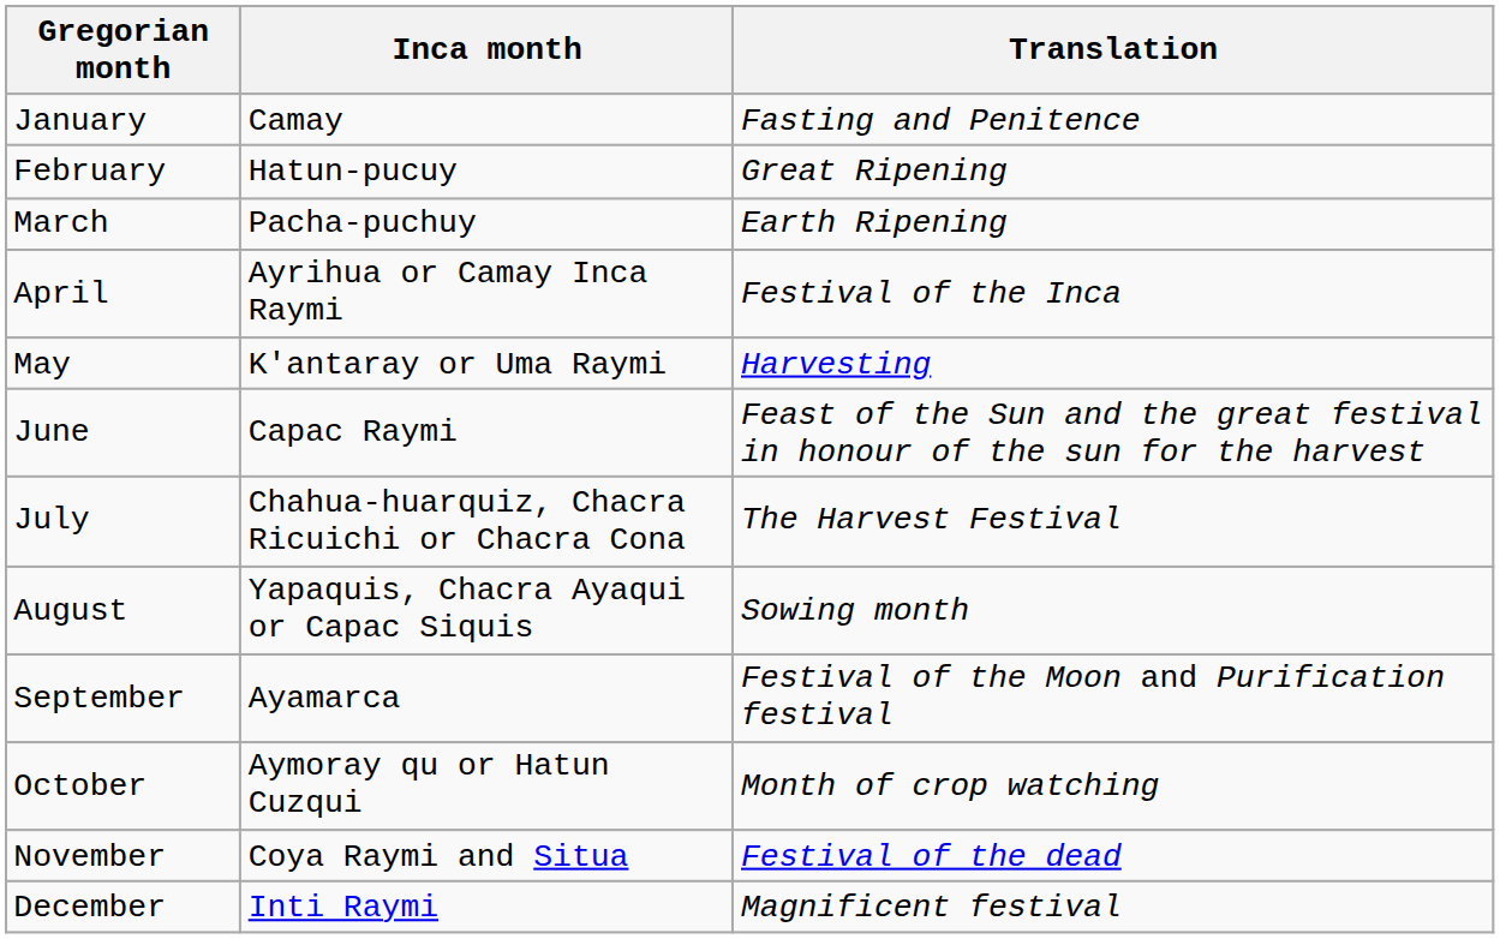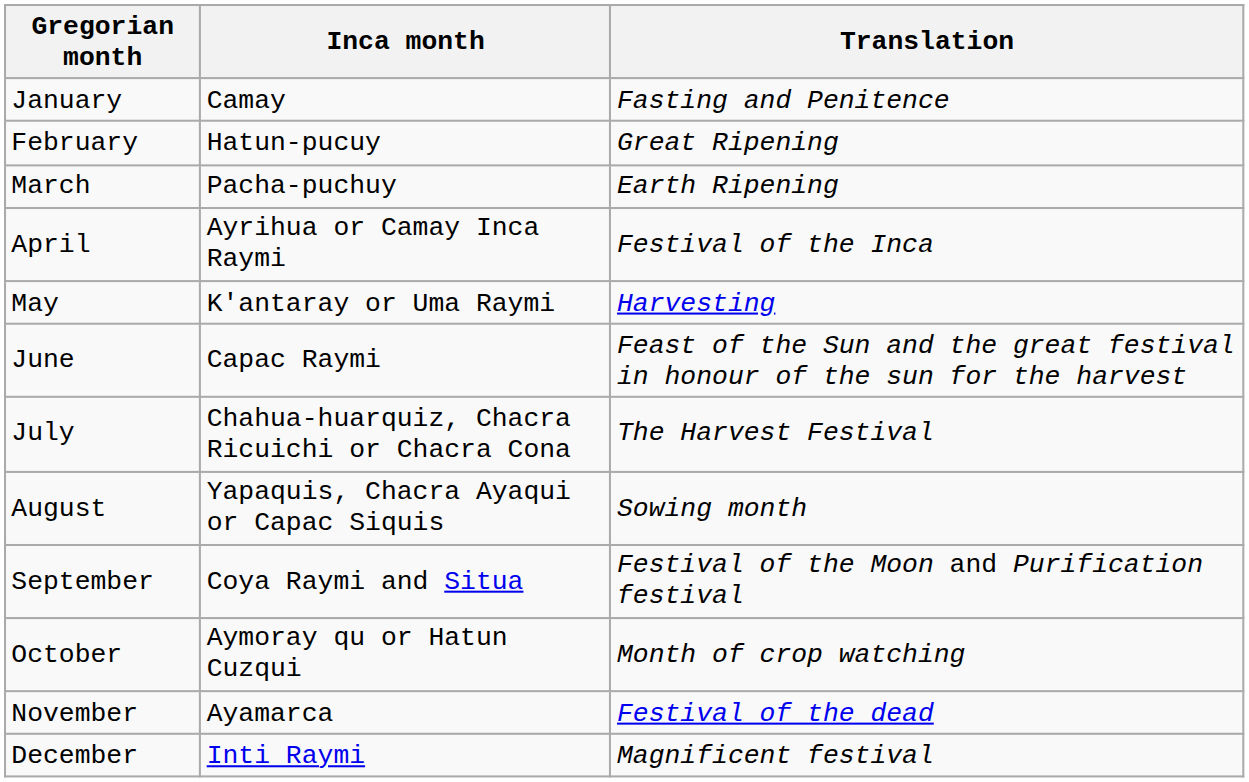 <table class="wikitable">
 <tr>
 <th>Gregorian month</th>
 <th>Inca month</th>
 <th>Translation</th>
 </tr>
 <tr>
 <td>January</td>
 <td>Camay</td>
 <td><em>Fasting and Penitence</em></td>
 </tr>
 <tr>
 <td>February</td>
 <td>Hatun-pucuy</td>
 <td><em>Great Ripening</em></td>
 </tr>
 <tr>
 <td>March</td>
 <td>Pacha-puchuy</td>
 <td><em>Earth Ripening</em></td>
 </tr>
 <tr>
 <td>April</td>
 <td>Ayrihua or Camay Inca Raymi</td>
 <td><em>Festival of the Inca</em></td>
 </tr>
 <tr>
 <td>May</td>
 <td>K'antaray or Uma Raymi</td>
 <td><em><a href='#'>Harvesting</a></em></td>
 </tr>
 <tr>
 <td>June</td>
 <td>Capac Raymi</td>
 <td><em>Feast of the Sun and the great festival in honour of the sun for the harvest</em></td>
 </tr>
 <tr>
 <td>July</td>
 <td>Chahua-huarquiz, Chacra Ricuichi or Chacra Cona</td>
 <td><em>The Harvest Festival</em></td>
 </tr>
 <tr>
 <td>August</td>
 <td>Yapaquis, Chacra Ayaqui or Capac Siquis</td>
 <td><em>Sowing month</em></td>
 </tr>
 <tr>
 <td>September</td>
-<td>Ayamarca</td>
+<td>Coya Raymi and <a href='#'>Situa</a></td>
 <td><em>Festival of the Moon</em> and <em>Purification festival</em></td>
 </tr>
 <tr>
 <td>October</td>
 <td>Aymoray qu or Hatun Cuzqui</td>
 <td><em>Month of crop watching</em></td>
 </tr>
 <tr>
 <td>November</td>
-<td>Coya Raymi and <a href='#'>Situa</a></td>
+<td>Ayamarca</td>
 <td><em><a href='#'>Festival of the dead</a></em></td>
 </tr>
 <tr>
 <td>December</td>
 <td><a href='#'>Inti Raymi</a></td>
 <td><em>Magnificent festival</em></td>
 </tr>
 </table>
